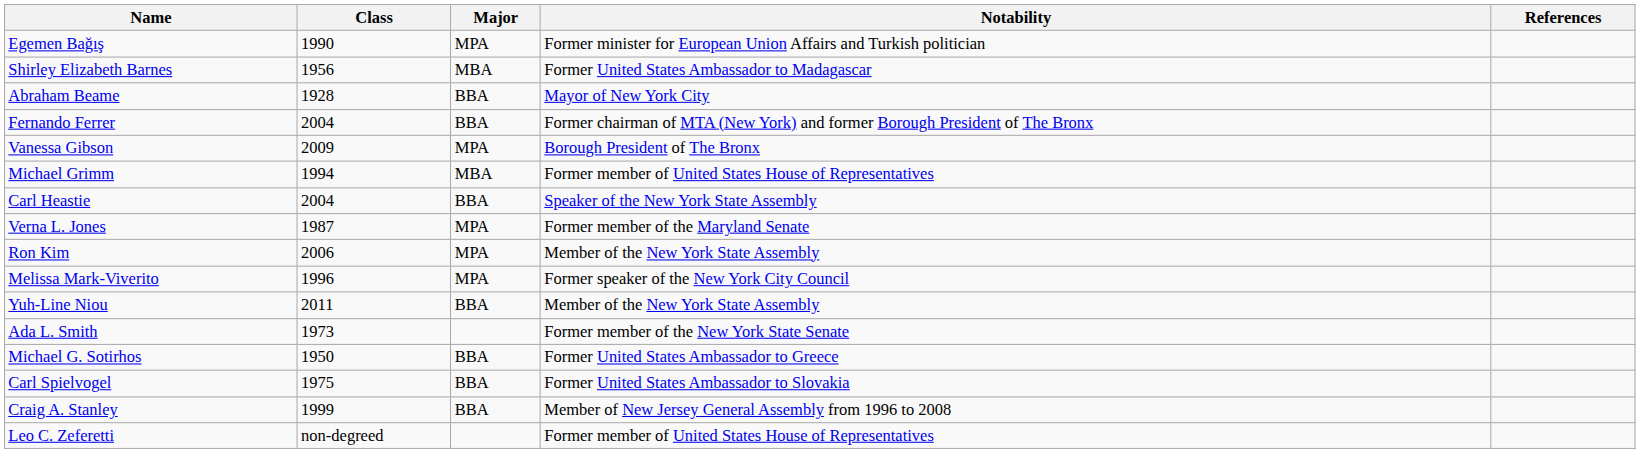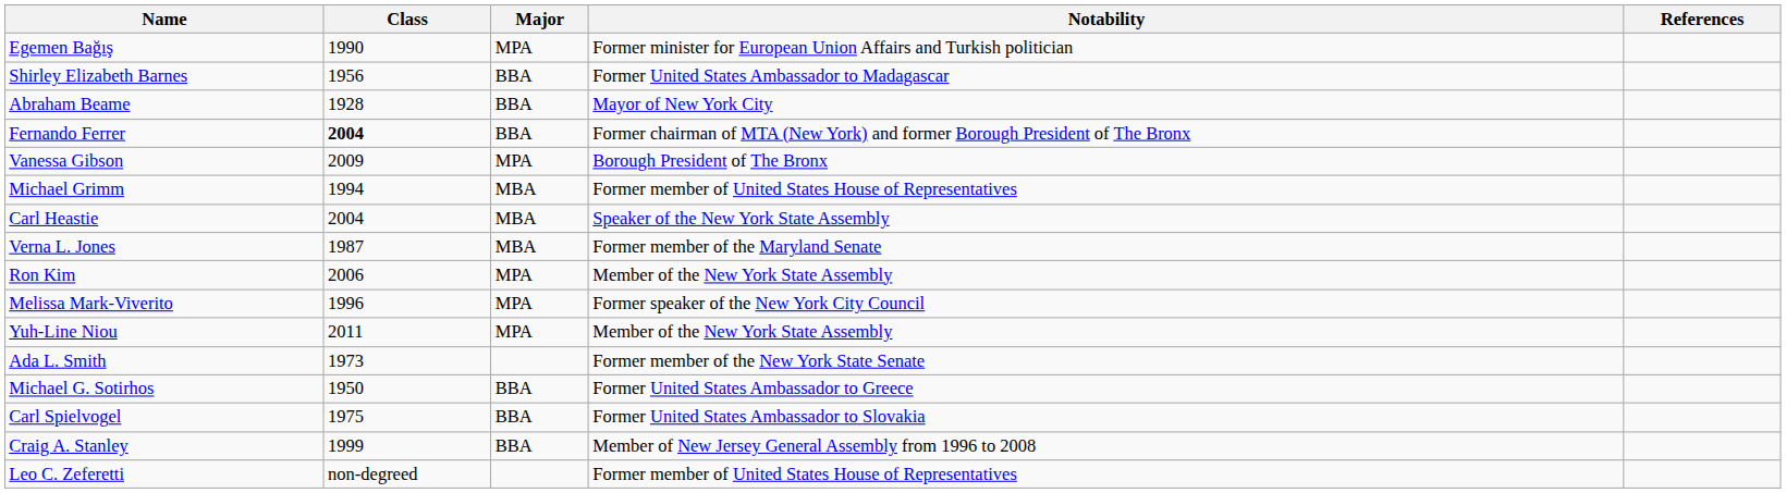 <table class="wikitable sortable" style="width:100%;">
 <tr>
 <th>Name</th>
 <th>Class</th>
 <th>Major</th>
 <th>Notability</th>
 <th>References</th>
 </tr>
 <tr>
 <td><a href='#'>Egemen Bağış</a></td>
 <td>1990</td>
 <td>MPA</td>
 <td>Former minister for <a href='#'>European Union</a> Affairs and Turkish politician</td>
 <td></td>
 </tr>
 <tr>
 <td><a href='#'>Shirley Elizabeth Barnes</a></td>
 <td>1956</td>
-<td>MBA</td>
+<td>BBA</td>
 <td>Former <a href='#'>United States Ambassador to Madagascar</a></td>
 <td></td>
 </tr>
 <tr>
 <td><a href='#'>Abraham Beame</a></td>
 <td>1928</td>
 <td>BBA</td>
 <td><a href='#'>Mayor of New York City</a></td>
 <td></td>
 </tr>
 <tr>
 <td><a href='#'>Fernando Ferrer</a></td>
-<td>2004</td>
+<td><strong>2004</strong></td>
 <td>BBA</td>
 <td>Former chairman of <a href='#'>MTA (New York)</a> and former <a href='#'>Borough President</a> of <a href='#'>The Bronx</a></td>
 <td></td>
 </tr>
 <tr>
 <td><a href='#'>Vanessa Gibson</a></td>
 <td>2009</td>
 <td>MPA</td>
 <td><a href='#'>Borough President</a> of <a href='#'>The Bronx</a></td>
 <td></td>
 </tr>
 <tr>
 <td><a href='#'>Michael Grimm</a></td>
 <td>1994</td>
 <td>MBA</td>
 <td>Former member of <a href='#'>United States House of Representatives</a></td>
 <td></td>
 </tr>
 <tr>
 <td><a href='#'>Carl Heastie</a></td>
 <td>2004</td>
-<td>BBA</td>
+<td>MBA</td>
 <td><a href='#'>Speaker of the New York State Assembly</a></td>
 <td></td>
 </tr>
 <tr>
 <td><a href='#'>Verna L. Jones</a></td>
 <td>1987</td>
-<td>MPA</td>
+<td>MBA</td>
 <td>Former member of the <a href='#'>Maryland Senate</a></td>
 <td></td>
 </tr>
 <tr>
 <td><a href='#'>Ron Kim</a></td>
 <td>2006</td>
 <td>MPA</td>
 <td>Member of the <a href='#'>New York State Assembly</a></td>
 <td></td>
 </tr>
 <tr>
 <td><a href='#'>Melissa Mark-Viverito</a></td>
 <td>1996</td>
 <td>MPA</td>
 <td>Former speaker of the <a href='#'>New York City Council</a></td>
 <td></td>
 </tr>
 <tr>
 <td><a href='#'>Yuh-Line Niou</a></td>
 <td>2011</td>
-<td>BBA</td>
+<td>MPA</td>
 <td>Member of the <a href='#'>New York State Assembly</a></td>
 <td></td>
 </tr>
 <tr>
 <td><a href='#'>Ada L. Smith</a></td>
 <td>1973</td>
 <td></td>
 <td>Former member of the <a href='#'>New York State Senate</a></td>
 <td></td>
 </tr>
 <tr>
 <td><a href='#'>Michael G. Sotirhos</a></td>
 <td>1950</td>
 <td>BBA</td>
 <td>Former <a href='#'>United States Ambassador to Greece</a></td>
 <td></td>
 </tr>
 <tr>
 <td><a href='#'>Carl Spielvogel</a></td>
 <td>1975</td>
 <td>BBA</td>
 <td>Former <a href='#'>United States Ambassador to Slovakia</a></td>
 <td></td>
 </tr>
 <tr>
 <td><a href='#'>Craig A. Stanley</a></td>
 <td>1999</td>
 <td>BBA</td>
 <td>Member of <a href='#'>New Jersey General Assembly</a> from 1996 to 2008</td>
 <td></td>
 </tr>
 <tr>
 <td><a href='#'>Leo C. Zeferetti</a></td>
 <td>non-degreed</td>
 <td></td>
 <td>Former member of <a href='#'>United States House of Representatives</a></td>
 <td></td>
 </tr>
 </table>
